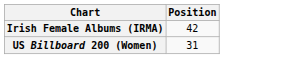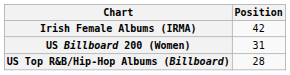 <table class="wikitable plainrowheaders" style="text-align:center;">
 <tr>
 <th scope="col">Chart</th>
 <th scope="col">Position</th>
 </tr>
 <tr>
 <th scope="row">Irish Female Albums (IRMA)</th>
 <td>42</td>
 </tr>
 <tr>
 <th scope="row">US <em>Billboard</em> 200 (Women)</th>
 <td>31</td>
 </tr>
+<tr>
+<th scope="row">US Top R&B/Hip-Hop Albums (<em>Billboard</em>)</th>
+<td>28</td>
+</tr>
 </table>
